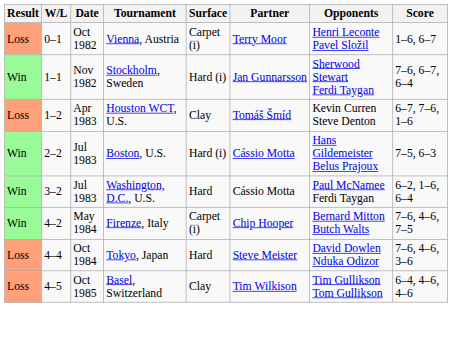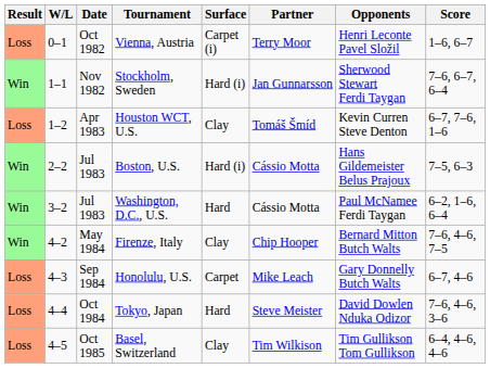 <table class="sortable wikitable">
 <tr>
 <th style="width:40px">Result</th>
 <th style="width:35px" class="unsortable">W/L</th>
 <th style="width:50px">Date</th>
 <th style="width:150px">Tournament</th>
 <th style="width:50px">Surface</th>
 <th style="width:155px">Partner</th>
 <th style="width:155px">Opponents</th>
 <th style="width:130px" class="unsortable">Score</th>
 </tr>
 <tr>
 <td style="background:#ffa07a;">Loss</td>
 <td>0–1</td>
 <td>Oct 1982</td>
 <td><a href='#'>Vienna</a>, Austria</td>
 <td>Carpet (i)</td>
 <td> <a href='#'>Terry Moor</a></td>
 <td> <a href='#'>Henri Leconte</a> <br>  <a href='#'>Pavel Složil</a></td>
 <td>1–6, 6–7</td>
 </tr>
 <tr>
 <td style="background:#98fb98;">Win</td>
 <td>1–1</td>
 <td>Nov 1982</td>
 <td><a href='#'>Stockholm</a>, Sweden</td>
 <td>Hard (i)</td>
 <td> <a href='#'>Jan Gunnarsson</a></td>
 <td> <a href='#'>Sherwood Stewart</a> <br>  <a href='#'>Ferdi Taygan</a></td>
 <td>7–6, 6–7, 6–4</td>
 </tr>
 <tr>
 <td style="background:#ffa07a;">Loss</td>
 <td>1–2</td>
 <td>Apr 1983</td>
 <td><a href='#'>Houston WCT</a>, U.S.</td>
 <td>Clay</td>
 <td> <a href='#'>Tomáš Šmíd</a></td>
 <td> Kevin Curren <br>  Steve Denton</td>
 <td>6–7, 7–6, 1–6</td>
 </tr>
 <tr>
 <td style="background:#98fb98;">Win</td>
 <td>2–2</td>
 <td>Jul 1983</td>
 <td><a href='#'>Boston</a>, U.S.</td>
 <td>Hard (i)</td>
 <td> <a href='#'>Cássio Motta</a></td>
 <td> <a href='#'>Hans Gildemeister</a> <br>  <a href='#'>Belus Prajoux</a></td>
 <td>7–5, 6–3</td>
 </tr>
 <tr>
 <td style="background:#98fb98;">Win</td>
 <td>3–2</td>
 <td>Jul 1983</td>
 <td><a href='#'>Washington, D.C.</a>, U.S.</td>
 <td>Hard</td>
 <td> Cássio Motta</td>
 <td> <a href='#'>Paul McNamee</a> <br>  Ferdi Taygan</td>
 <td>6–2, 1–6, 6–4</td>
 </tr>
 <tr>
 <td style="background:#98fb98;">Win</td>
 <td>4–2</td>
 <td>May 1984</td>
 <td><a href='#'>Firenze</a>, Italy</td>
-<td>Carpet (i)</td>
+<td>Clay</td>
 <td> <a href='#'>Chip Hooper</a></td>
 <td> <a href='#'>Bernard Mitton</a><br> <a href='#'>Butch Walts</a></td>
 <td>7–6, 4–6, 7–5</td>
+</tr>
+<tr>
+<td style="background:#ffa07a;">Loss</td>
+<td>4–3</td>
+<td>Sep 1984</td>
+<td><a href='#'>Honolulu</a>, U.S.</td>
+<td>Carpet</td>
+<td> <a href='#'>Mike Leach</a></td>
+<td> <a href='#'>Gary Donnelly</a> <br>  <a href='#'>Butch Walts</a></td>
+<td>6–7, 4–6</td>
 </tr>
 <tr>
 <td style="background:#ffa07a;">Loss</td>
 <td>4–4</td>
 <td>Oct 1984</td>
 <td><a href='#'>Tokyo</a>, Japan</td>
 <td>Hard</td>
 <td> <a href='#'>Steve Meister</a></td>
 <td> <a href='#'>David Dowlen</a> <br>  <a href='#'>Nduka Odizor</a></td>
 <td>7–6, 4–6, 3–6</td>
 </tr>
 <tr>
 <td style="background:#ffa07a;">Loss</td>
 <td>4–5</td>
 <td>Oct 1985</td>
 <td><a href='#'>Basel</a>, Switzerland</td>
 <td>Clay</td>
 <td> <a href='#'>Tim Wilkison</a></td>
 <td> <a href='#'>Tim Gullikson</a> <br>  <a href='#'>Tom Gullikson</a></td>
 <td>6–4, 4–6, 4–6</td>
 </tr>
 </table>
